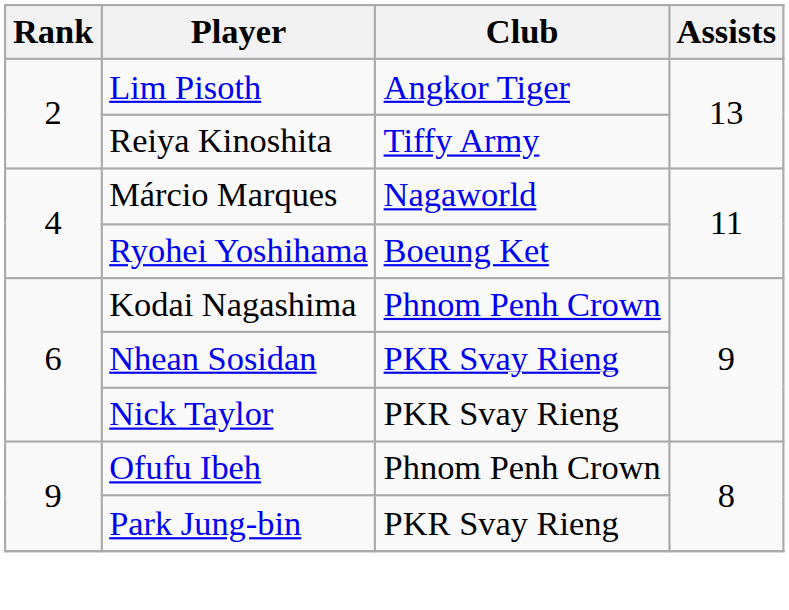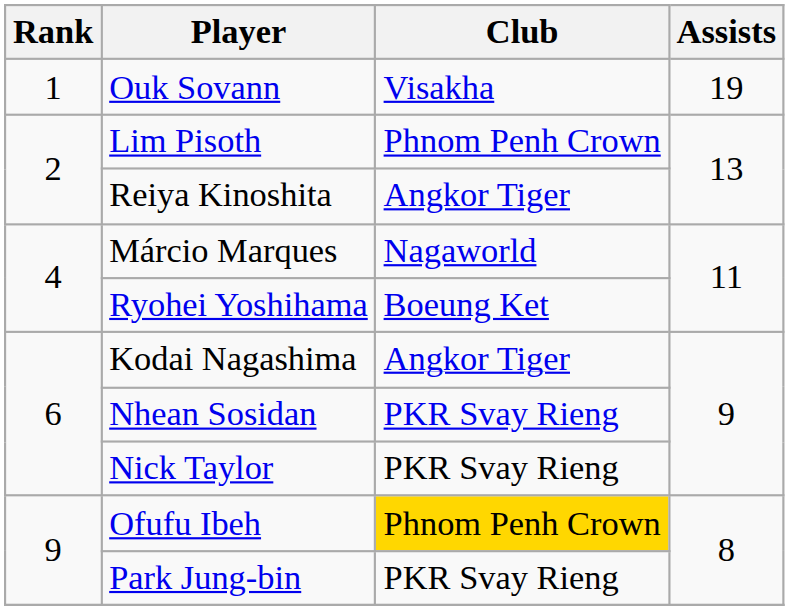 <table class="wikitable" style="text-align:center">
 <tr>
 <th>Rank</th>
 <th>Player</th>
 <th>Club</th>
 <th>Assists</th>
 </tr>
 <tr>
+<td>1</td>
+<td align=left> <a href='#'>Ouk Sovann</a></td>
+<td align=left><a href='#'>Visakha</a></td>
+<td>19</td>
+</tr>
+<tr>
 <td rowspan="2">2</td>
 <td align=left> <a href='#'>Lim Pisoth</a></td>
-<td align=left><a href='#'>Angkor Tiger</a></td>
+<td align=left><a href='#'>Phnom Penh Crown</a></td>
 <td rowspan="2">13</td>
 </tr>
 <tr>
 <td align=left> Reiya Kinoshita</td>
-<td align=left><a href='#'>Tiffy Army</a></td>
+<td align=left><a href='#'>Angkor Tiger</a></td>
 </tr>
 <tr>
 <td rowspan="2">4</td>
 <td align=left> Márcio Marques</td>
 <td align=left><a href='#'>Nagaworld</a></td>
 <td rowspan="2">11</td>
 </tr>
 <tr>
 <td align=left> <a href='#'>Ryohei Yoshihama</a></td>
 <td align=left><a href='#'>Boeung Ket</a></td>
 </tr>
 <tr>
 <td rowspan="3">6</td>
 <td align=left> Kodai Nagashima</td>
-<td align=left><a href='#'>Phnom Penh Crown</a></td>
+<td align=left><a href='#'>Angkor Tiger</a></td>
 <td rowspan="3">9</td>
 </tr>
 <tr>
 <td align=left> <a href='#'>Nhean Sosidan</a></td>
 <td align=left><a href='#'>PKR Svay Rieng</a></td>
 </tr>
 <tr>
 <td align=left> <a href='#'>Nick Taylor</a></td>
 <td align=left>PKR Svay Rieng</td>
 </tr>
 <tr>
 <td rowspan="2">9</td>
 <td align=left> <a href='#'>Ofufu Ibeh</a></td>
-<td align=left>Phnom Penh Crown</td>
+<td align=left style="background: gold;">Phnom Penh Crown</td>
 <td rowspan="2">8</td>
 </tr>
 <tr>
 <td align=left> <a href='#'>Park Jung-bin</a></td>
 <td align=left>PKR Svay Rieng</td>
 </tr>
 <tr>
 </tr>
 </table>
